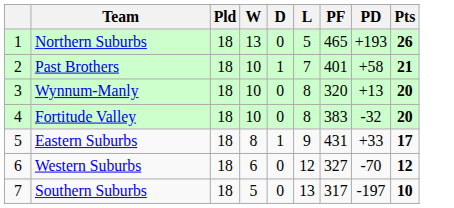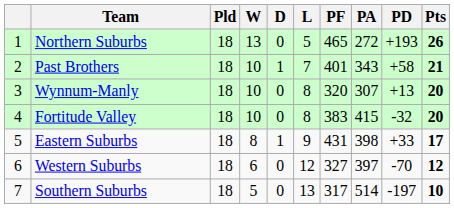 <table class="wikitable" style="text-align:center;">
 <tr>
 <th width="20"></th>
 <th width="175">Team</th>
 <th width="20">Pld</th>
 <th width="20">W</th>
 <th width="20">D</th>
 <th width="20">L</th>
 <th width="20">PF</th>
+<th width="20">PA</th>
 <th width="20">PD</th>
 <th width="20">Pts</th>
 </tr>
 <tr style="background: #ccffcc;">
 <td>1</td>
 <td style="text-align:left;"> <a href='#'>Northern Suburbs</a></td>
 <td>18</td>
 <td>13</td>
 <td>0</td>
 <td>5</td>
 <td>465</td>
+<td>272</td>
 <td>+193</td>
 <td><strong>26</strong></td>
 </tr>
 <tr style="background: #ccffcc;">
 <td>2</td>
 <td style="text-align:left;"> <a href='#'>Past Brothers</a></td>
 <td>18</td>
 <td>10</td>
 <td>1</td>
 <td>7</td>
 <td>401</td>
+<td>343</td>
 <td>+58</td>
 <td><strong>21</strong></td>
 </tr>
 <tr style="background: #ccffcc;">
 <td>3</td>
 <td style="text-align:left;"> <a href='#'>Wynnum-Manly</a></td>
 <td>18</td>
 <td>10</td>
 <td>0</td>
 <td>8</td>
 <td>320</td>
+<td>307</td>
 <td>+13</td>
 <td><strong>20</strong></td>
 </tr>
 <tr style="background: #ccffcc;">
 <td>4</td>
 <td style="text-align:left;"> <a href='#'>Fortitude Valley</a></td>
 <td>18</td>
 <td>10</td>
 <td>0</td>
 <td>8</td>
 <td>383</td>
+<td>415</td>
 <td>-32</td>
 <td><strong>20</strong></td>
 </tr>
 <tr>
 <td>5</td>
 <td style="text-align:left;"> <a href='#'>Eastern Suburbs</a></td>
 <td>18</td>
 <td>8</td>
 <td>1</td>
 <td>9</td>
 <td>431</td>
+<td>398</td>
 <td>+33</td>
 <td><strong>17</strong></td>
 </tr>
 <tr>
 <td>6</td>
 <td style="text-align:left;"> <a href='#'>Western Suburbs</a></td>
 <td>18</td>
 <td>6</td>
 <td>0</td>
 <td>12</td>
 <td>327</td>
+<td>397</td>
 <td>-70</td>
 <td><strong>12</strong></td>
 </tr>
 <tr>
 <td>7</td>
 <td style="text-align:left;"> <a href='#'>Southern Suburbs</a></td>
 <td>18</td>
 <td>5</td>
 <td>0</td>
 <td>13</td>
 <td>317</td>
+<td>514</td>
 <td>-197</td>
 <td><strong>10</strong></td>
 </tr>
 </table>
